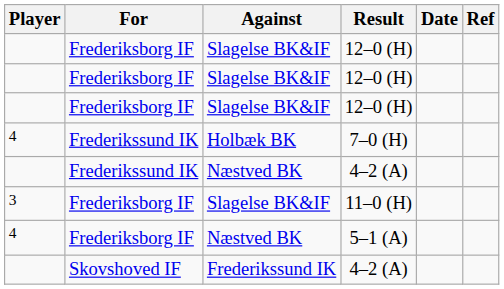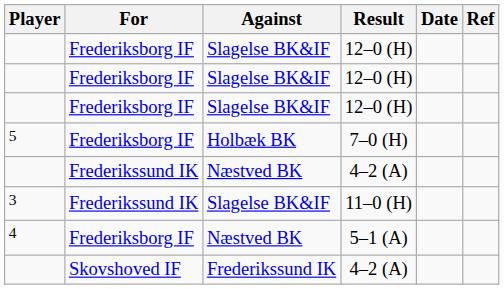 <table class="wikitable sortable">
 <tr>
 <th>Player</th>
 <th>For</th>
 <th>Against</th>
 <th style="text-align:center">Result</th>
 <th>Date</th>
 <th>Ref</th>
 </tr>
 <tr>
 <td> </td>
 <td><a href='#'>Frederiksborg IF</a></td>
 <td><a href='#'>Slagelse BK&IF</a></td>
 <td style="text-align:center;">12–0 (H)</td>
 <td></td>
 <td></td>
 </tr>
 <tr>
 <td> </td>
 <td><a href='#'>Frederiksborg IF</a></td>
 <td><a href='#'>Slagelse BK&IF</a></td>
 <td style="text-align:center;">12–0 (H)</td>
 <td></td>
 <td></td>
 </tr>
 <tr>
 <td> </td>
 <td><a href='#'>Frederiksborg IF</a></td>
 <td><a href='#'>Slagelse BK&IF</a></td>
 <td style="text-align:center;">12–0 (H)</td>
 <td></td>
 <td></td>
 </tr>
 <tr>
-<td> <sup>4</sup></td>
-<td><a href='#'>Frederikssund IK</a></td>
+<td> <sup>5</sup></td>
+<td><a href='#'>Frederiksborg IF</a></td>
 <td><a href='#'>Holbæk BK</a></td>
 <td style="text-align:center;">7–0 (H)</td>
 <td></td>
 <td></td>
 </tr>
 <tr>
 <td> </td>
 <td><a href='#'>Frederikssund IK</a></td>
 <td><a href='#'>Næstved BK</a></td>
 <td style="text-align:center;">4–2 (A)</td>
 <td></td>
 <td></td>
 </tr>
 <tr>
 <td> <sup>3</sup></td>
-<td><a href='#'>Frederiksborg IF</a></td>
+<td><a href='#'>Frederikssund IK</a></td>
 <td><a href='#'>Slagelse BK&IF</a></td>
 <td style="text-align:center;">11–0 (H)</td>
 <td></td>
 <td></td>
 </tr>
 <tr>
 <td> <sup>4</sup></td>
 <td><a href='#'>Frederiksborg IF</a></td>
 <td><a href='#'>Næstved BK</a></td>
 <td style="text-align:center;">5–1 (A)</td>
 <td></td>
 <td></td>
 </tr>
 <tr>
 <td> </td>
 <td><a href='#'>Skovshoved IF</a></td>
 <td><a href='#'>Frederikssund IK</a></td>
 <td style="text-align:center;">4–2 (A)</td>
 <td></td>
 <td></td>
 </tr>
 </table>
